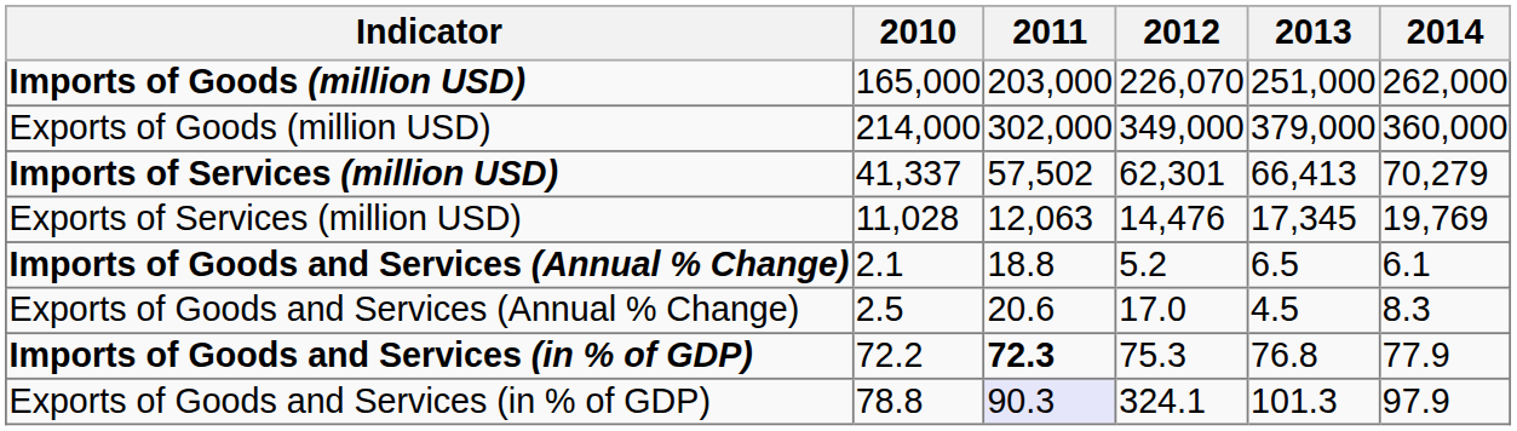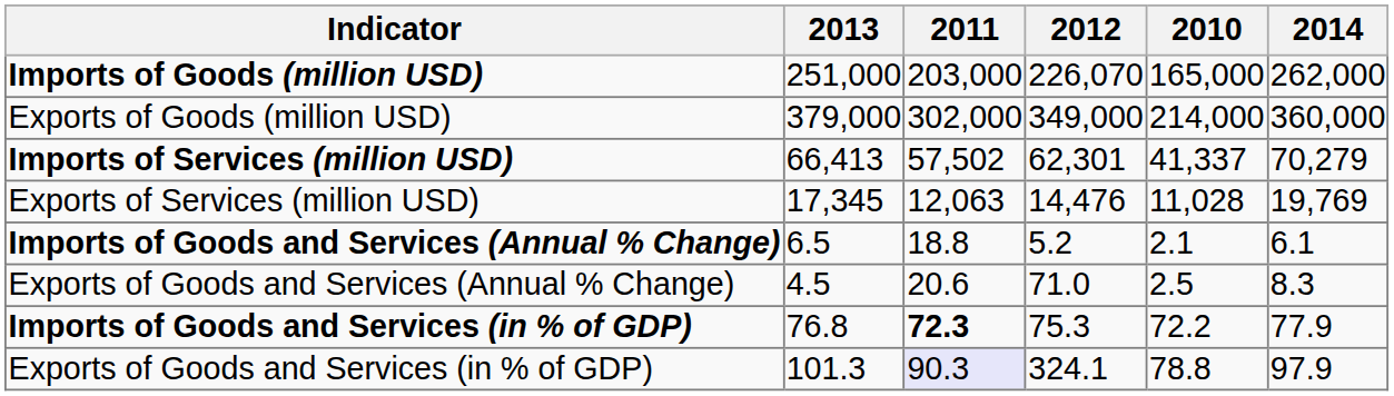 <table class="wikitable sortable" style="border-spacing:0;">
 <tr>
 <th>Indicator</th>
-<th>2010</th>
+<th>2013</th>
 <th>2011</th>
 <th>2012</th>
-<th>2013</th>
+<th>2010</th>
 <th>2014</th>
 </tr>
 <tr>
 <td style="border-top:0.018cm solid #808080;border-bottom:0.018cm solid #808080;border-left:0.018cm solid #808080;border-right:none;padding:0.026cm;"><strong>Imports of Goods <strong><em>(million USD)<em></td>
-<td style="border-top:0.018cm solid #808080;border-bottom:0.018cm solid #808080;border-left:0.018cm solid #808080;border-right:none;padding:0.026cm;">165,000</td>
+<td style="border-top:0.018cm solid #808080;border-bottom:0.018cm solid #808080;border-left:0.018cm solid #808080;border-right:none;padding:0.026cm;">251,000</td>
 <td style="border-top:0.018cm solid #808080;border-bottom:0.018cm solid #808080;border-left:0.018cm solid #808080;border-right:none;padding:0.026cm;">203,000</td>
 <td style="border-top:0.018cm solid #808080;border-bottom:0.018cm solid #808080;border-left:0.018cm solid #808080;border-right:none;padding:0.026cm;">226,070</td>
-<td style="border-top:0.018cm solid #808080;border-bottom:0.018cm solid #808080;border-left:0.018cm solid #808080;border-right:none;padding:0.026cm;">251,000</td>
+<td style="border-top:0.018cm solid #808080;border-bottom:0.018cm solid #808080;border-left:0.018cm solid #808080;border-right:none;padding:0.026cm;">165,000</td>
 <td style="border:0.018cm solid #808080;padding:0.026cm;">262,000</td>
 </tr>
 <tr>
 <td style="border-top:0.018cm solid #808080;border-bottom:0.018cm solid #808080;border-left:0.018cm solid #808080;border-right:none;padding:0.026cm;"></strong>Exports of Goods </em></strong>(million USD)</em></td>
-<td style="border-top:0.018cm solid #808080;border-bottom:0.018cm solid #808080;border-left:0.018cm solid #808080;border-right:none;padding:0.026cm;">214,000</td>
+<td style="border-top:0.018cm solid #808080;border-bottom:0.018cm solid #808080;border-left:0.018cm solid #808080;border-right:none;padding:0.026cm;">379,000</td>
 <td style="border-top:0.018cm solid #808080;border-bottom:0.018cm solid #808080;border-left:0.018cm solid #808080;border-right:none;padding:0.026cm;">302,000</td>
 <td style="border-top:0.018cm solid #808080;border-bottom:0.018cm solid #808080;border-left:0.018cm solid #808080;border-right:none;padding:0.026cm;">349,000</td>
-<td style="border-top:0.018cm solid #808080;border-bottom:0.018cm solid #808080;border-left:0.018cm solid #808080;border-right:none;padding:0.026cm;">379,000</td>
+<td style="border-top:0.018cm solid #808080;border-bottom:0.018cm solid #808080;border-left:0.018cm solid #808080;border-right:none;padding:0.026cm;">214,000</td>
 <td style="border:0.018cm solid #808080;padding:0.026cm;">360,000</td>
 </tr>
 <tr>
 <td style="border-top:0.018cm solid #808080;border-bottom:0.018cm solid #808080;border-left:0.018cm solid #808080;border-right:none;padding:0.026cm;"><strong>Imports of Services <strong><em>(million USD)<em></td>
-<td style="border-top:0.018cm solid #808080;border-bottom:0.018cm solid #808080;border-left:0.018cm solid #808080;border-right:none;padding:0.026cm;">41,337</td>
+<td style="border-top:0.018cm solid #808080;border-bottom:0.018cm solid #808080;border-left:0.018cm solid #808080;border-right:none;padding:0.026cm;">66,413</td>
 <td style="border-top:0.018cm solid #808080;border-bottom:0.018cm solid #808080;border-left:0.018cm solid #808080;border-right:none;padding:0.026cm;">57,502</td>
 <td style="border-top:0.018cm solid #808080;border-bottom:0.018cm solid #808080;border-left:0.018cm solid #808080;border-right:none;padding:0.026cm;">62,301</td>
-<td style="border-top:0.018cm solid #808080;border-bottom:0.018cm solid #808080;border-left:0.018cm solid #808080;border-right:none;padding:0.026cm;">66,413</td>
+<td style="border-top:0.018cm solid #808080;border-bottom:0.018cm solid #808080;border-left:0.018cm solid #808080;border-right:none;padding:0.026cm;">41,337</td>
 <td style="border:0.018cm solid #808080;padding:0.026cm;">70,279</td>
 </tr>
 <tr>
 <td style="border-top:0.018cm solid #808080;border-bottom:0.018cm solid #808080;border-left:0.018cm solid #808080;border-right:none;padding:0.026cm;"></strong>Exports of Services </em></strong>(million USD)</em></td>
-<td style="border-top:0.018cm solid #808080;border-bottom:0.018cm solid #808080;border-left:0.018cm solid #808080;border-right:none;padding:0.026cm;">11,028</td>
+<td style="border-top:0.018cm solid #808080;border-bottom:0.018cm solid #808080;border-left:0.018cm solid #808080;border-right:none;padding:0.026cm;">17,345</td>
 <td style="border-top:0.018cm solid #808080;border-bottom:0.018cm solid #808080;border-left:0.018cm solid #808080;border-right:none;padding:0.026cm;">12,063</td>
 <td style="border-top:0.018cm solid #808080;border-bottom:0.018cm solid #808080;border-left:0.018cm solid #808080;border-right:none;padding:0.026cm;">14,476</td>
-<td style="border-top:0.018cm solid #808080;border-bottom:0.018cm solid #808080;border-left:0.018cm solid #808080;border-right:none;padding:0.026cm;">17,345</td>
+<td style="border-top:0.018cm solid #808080;border-bottom:0.018cm solid #808080;border-left:0.018cm solid #808080;border-right:none;padding:0.026cm;">11,028</td>
 <td style="border:0.018cm solid #808080;padding:0.026cm;">19,769</td>
 </tr>
 <tr>
 <td style="border-top:0.018cm solid #808080;border-bottom:0.018cm solid #808080;border-left:0.018cm solid #808080;border-right:none;padding:0.026cm;"><strong>Imports of Goods and Services <strong><em>(Annual % Change)<em></td>
-<td style="border-top:0.018cm solid #808080;border-bottom:0.018cm solid #808080;border-left:0.018cm solid #808080;border-right:none;padding:0.026cm;">2.1</td>
+<td style="border-top:0.018cm solid #808080;border-bottom:0.018cm solid #808080;border-left:0.018cm solid #808080;border-right:none;padding:0.026cm;">6.5</td>
 <td style="border-top:0.018cm solid #808080;border-bottom:0.018cm solid #808080;border-left:0.018cm solid #808080;border-right:none;padding:0.026cm;">18.8</td>
 <td style="border-top:0.018cm solid #808080;border-bottom:0.018cm solid #808080;border-left:0.018cm solid #808080;border-right:none;padding:0.026cm;">5.2</td>
-<td style="border-top:0.018cm solid #808080;border-bottom:0.018cm solid #808080;border-left:0.018cm solid #808080;border-right:none;padding:0.026cm;">6.5</td>
+<td style="border-top:0.018cm solid #808080;border-bottom:0.018cm solid #808080;border-left:0.018cm solid #808080;border-right:none;padding:0.026cm;">2.1</td>
 <td style="border:0.018cm solid #808080;padding:0.026cm;">6.1</td>
 </tr>
 <tr>
 <td style="border-top:0.018cm solid #808080;border-bottom:0.018cm solid #808080;border-left:0.018cm solid #808080;border-right:none;padding:0.026cm;"></strong>Exports of Goods and Services </em></strong>(Annual % Change)</em></td>
+<td style="border-top:0.018cm solid #808080;border-bottom:0.018cm solid #808080;border-left:0.018cm solid #808080;border-right:none;padding:0.026cm;">4.5</td>
+<td style="border-top:0.018cm solid #808080;border-bottom:0.018cm solid #808080;border-left:0.018cm solid #808080;border-right:none;padding:0.026cm;">20.6</td>
+<td style="border-top:0.018cm solid #808080;border-bottom:0.018cm solid #808080;border-left:0.018cm solid #808080;border-right:none;padding:0.026cm;">71.0</td>
 <td style="border-top:0.018cm solid #808080;border-bottom:0.018cm solid #808080;border-left:0.018cm solid #808080;border-right:none;padding:0.026cm;">2.5</td>
-<td style="border-top:0.018cm solid #808080;border-bottom:0.018cm solid #808080;border-left:0.018cm solid #808080;border-right:none;padding:0.026cm;">20.6</td>
-<td style="border-top:0.018cm solid #808080;border-bottom:0.018cm solid #808080;border-left:0.018cm solid #808080;border-right:none;padding:0.026cm;">17.0</td>
-<td style="border-top:0.018cm solid #808080;border-bottom:0.018cm solid #808080;border-left:0.018cm solid #808080;border-right:none;padding:0.026cm;">4.5</td>
 <td style="border:0.018cm solid #808080;padding:0.026cm;">8.3</td>
 </tr>
 <tr>
 <td style="border-top:0.018cm solid #808080;border-bottom:0.018cm solid #808080;border-left:0.018cm solid #808080;border-right:none;padding:0.026cm;"><strong>Imports of Goods and Services <strong><em>(in % of GDP)<em></td>
-<td style="border-top:0.018cm solid #808080;border-bottom:0.018cm solid #808080;border-left:0.018cm solid #808080;border-right:none;padding:0.026cm;">72.2</td>
+<td style="border-top:0.018cm solid #808080;border-bottom:0.018cm solid #808080;border-left:0.018cm solid #808080;border-right:none;padding:0.026cm;">76.8</td>
 <td style="border-top:0.018cm solid #808080;border-bottom:0.018cm solid #808080;border-left:0.018cm solid #808080;border-right:none;padding:0.026cm;"><strong>72.3</strong></td>
 <td style="border-top:0.018cm solid #808080;border-bottom:0.018cm solid #808080;border-left:0.018cm solid #808080;border-right:none;padding:0.026cm;">75.3</td>
-<td style="border-top:0.018cm solid #808080;border-bottom:0.018cm solid #808080;border-left:0.018cm solid #808080;border-right:none;padding:0.026cm;">76.8</td>
+<td style="border-top:0.018cm solid #808080;border-bottom:0.018cm solid #808080;border-left:0.018cm solid #808080;border-right:none;padding:0.026cm;">72.2</td>
 <td style="border:0.018cm solid #808080;padding:0.026cm;">77.9</td>
 </tr>
 <tr>
 <td style="border-top:0.018cm solid #808080;border-bottom:0.018cm solid #808080;border-left:0.018cm solid #808080;border-right:none;padding:0.026cm;"></strong>Exports of Goods and Services </em></strong>(in % of GDP)</em></td>
-<td style="border-top:0.018cm solid #808080;border-bottom:0.018cm solid #808080;border-left:0.018cm solid #808080;border-right:none;padding:0.026cm;">78.8</td>
+<td style="border-top:0.018cm solid #808080;border-bottom:0.018cm solid #808080;border-left:0.018cm solid #808080;border-right:none;padding:0.026cm;">101.3</td>
 <td style="background: lavender; border-top:0.018cm solid #808080;border-bottom:0.018cm solid #808080;border-left:0.018cm solid #808080;border-right:none;padding:0.026cm;">90.3</td>
 <td style="border-top:0.018cm solid #808080;border-bottom:0.018cm solid #808080;border-left:0.018cm solid #808080;border-right:none;padding:0.026cm;">324.1</td>
-<td style="border-top:0.018cm solid #808080;border-bottom:0.018cm solid #808080;border-left:0.018cm solid #808080;border-right:none;padding:0.026cm;">101.3</td>
+<td style="border-top:0.018cm solid #808080;border-bottom:0.018cm solid #808080;border-left:0.018cm solid #808080;border-right:none;padding:0.026cm;">78.8</td>
 <td style="border:0.018cm solid #808080;padding:0.026cm;">97.9</td>
 </tr>
 </table>
